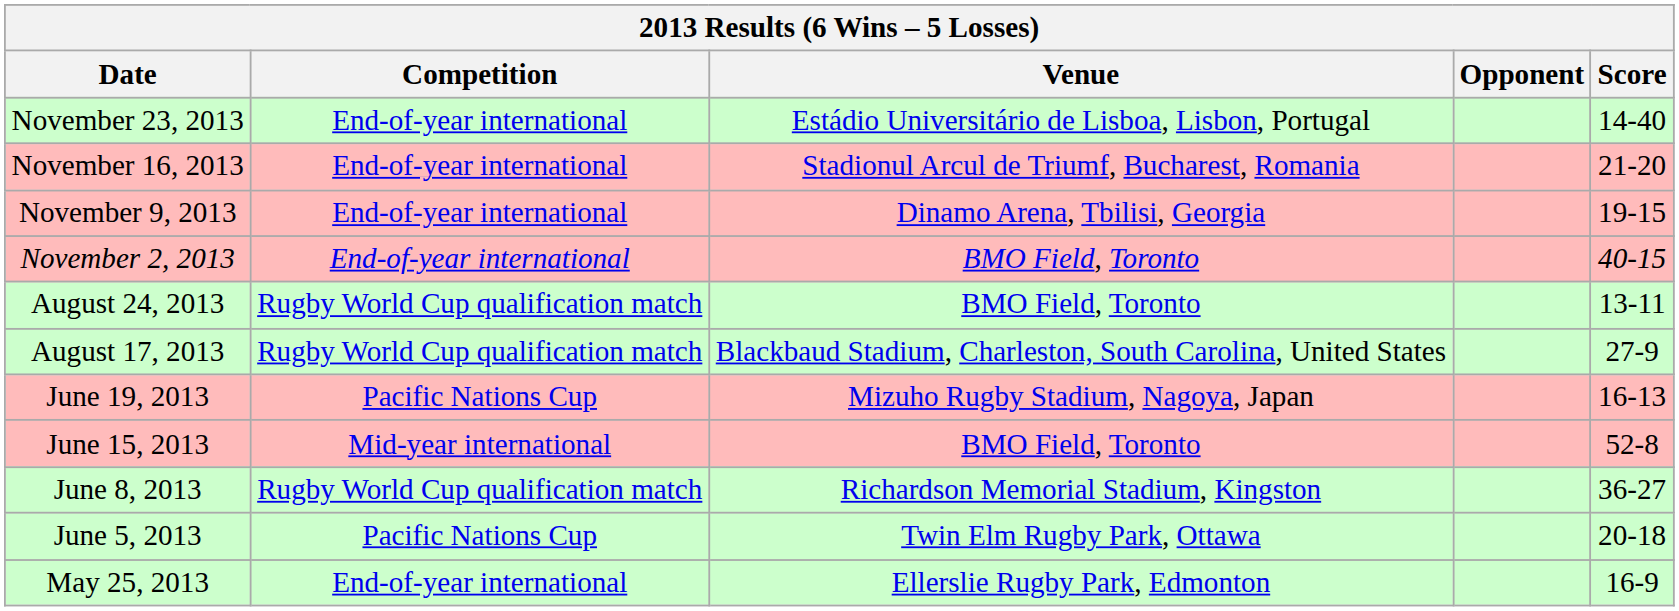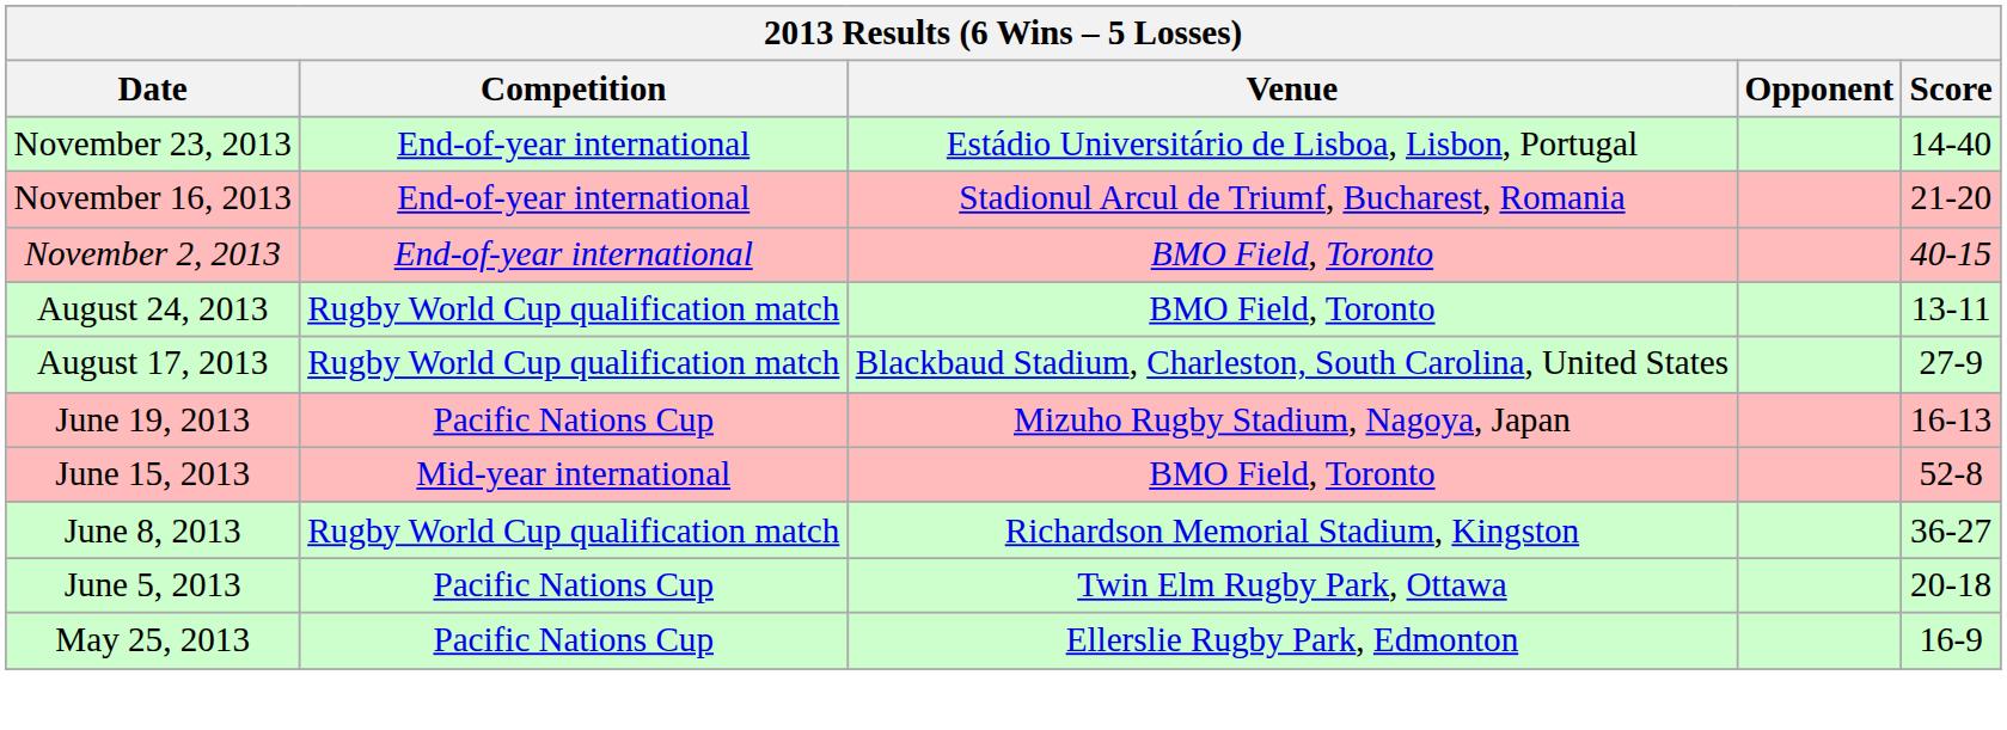 <table class="wikitable sortable">
 <tr>
 <th colspan="5"><strong>2013 Results (6 Wins – 5 Losses)</strong></th>
 </tr>
 <tr>
 <th>Date</th>
 <th>Competition</th>
 <th>Venue</th>
 <th>Opponent</th>
 <th>Score</th>
 </tr>
 <tr style="background:#cfc;">
 <td align=center>November 23, 2013</td>
 <td align=center><a href='#'>End-of-year international</a></td>
 <td align=center><a href='#'>Estádio Universitário de Lisboa</a>, <a href='#'>Lisbon</a>, Portugal</td>
 <td></td>
 <td align=center>14-40</td>
 </tr>
 <tr style="background:#fbb;">
 <td align=center>November 16, 2013</td>
 <td align=center><a href='#'>End-of-year international</a></td>
 <td align=center><a href='#'>Stadionul Arcul de Triumf</a>, <a href='#'>Bucharest</a>, <a href='#'>Romania</a></td>
 <td></td>
 <td align=center>21-20</td>
-</tr>
-<tr style="background:#fbb;">
-<td align=center>November 9, 2013</td>
-<td align=center><a href='#'>End-of-year international</a></td>
-<td align=center><a href='#'>Dinamo Arena</a>, <a href='#'>Tbilisi</a>, <a href='#'>Georgia</a></td>
-<td></td>
-<td align=center>19-15</td>
 </tr>
 <tr style="background:#fbb;">
 <td align=center><em>November 2, 2013</em></td>
 <td align=center><em><a href='#'>End-of-year international</a></em></td>
 <td align=center><em><a href='#'>BMO Field</a></em>, <em><a href='#'>Toronto</a></em></td>
 <td></td>
 <td align=center><em>40-15</em></td>
 </tr>
 <tr style="background:#cfc;">
 <td align=center>August 24, 2013</td>
 <td align=center><a href='#'>Rugby World Cup qualification match</a></td>
 <td align=center><a href='#'>BMO Field</a>, <a href='#'>Toronto</a></td>
 <td></td>
 <td align=center>13-11</td>
 </tr>
 <tr style="background:#cfc;">
 <td align=center>August 17, 2013</td>
 <td align=center><a href='#'>Rugby World Cup qualification match</a></td>
 <td align=center><a href='#'>Blackbaud Stadium</a>, <a href='#'>Charleston, South Carolina</a>, United States</td>
 <td></td>
 <td align=center>27-9</td>
 </tr>
 <tr style="background:#fbb;">
 <td align=center>June 19, 2013</td>
 <td align=center><a href='#'>Pacific Nations Cup</a></td>
 <td align=center><a href='#'>Mizuho Rugby Stadium</a>, <a href='#'>Nagoya</a>, Japan</td>
 <td></td>
 <td align=center>16-13</td>
 </tr>
 <tr style="background:#fbb;">
 <td align=center>June 15, 2013</td>
 <td align=center><a href='#'>Mid-year international</a></td>
 <td align=center><a href='#'>BMO Field</a>, <a href='#'>Toronto</a></td>
 <td></td>
 <td align=center>52-8</td>
 </tr>
 <tr style="background:#cfc;">
 <td align=center>June 8, 2013</td>
 <td align=center><a href='#'>Rugby World Cup qualification match</a></td>
 <td align=center><a href='#'>Richardson Memorial Stadium</a>, <a href='#'>Kingston</a></td>
 <td></td>
 <td align=center>36-27</td>
 </tr>
 <tr style="background:#cfc;">
 <td align=center>June 5, 2013</td>
 <td align=center><a href='#'>Pacific Nations Cup</a></td>
 <td align=center><a href='#'>Twin Elm Rugby Park</a>, <a href='#'>Ottawa</a></td>
 <td></td>
 <td align=center>20-18</td>
 </tr>
 <tr style="background:#cfc;">
 <td align=center>May 25, 2013</td>
-<td align=center><a href='#'>End-of-year international</a></td>
+<td align=center><a href='#'>Pacific Nations Cup</a></td>
 <td align=center><a href='#'>Ellerslie Rugby Park</a>, <a href='#'>Edmonton</a></td>
 <td></td>
 <td align=center>16-9</td>
 </tr>
 </table>
